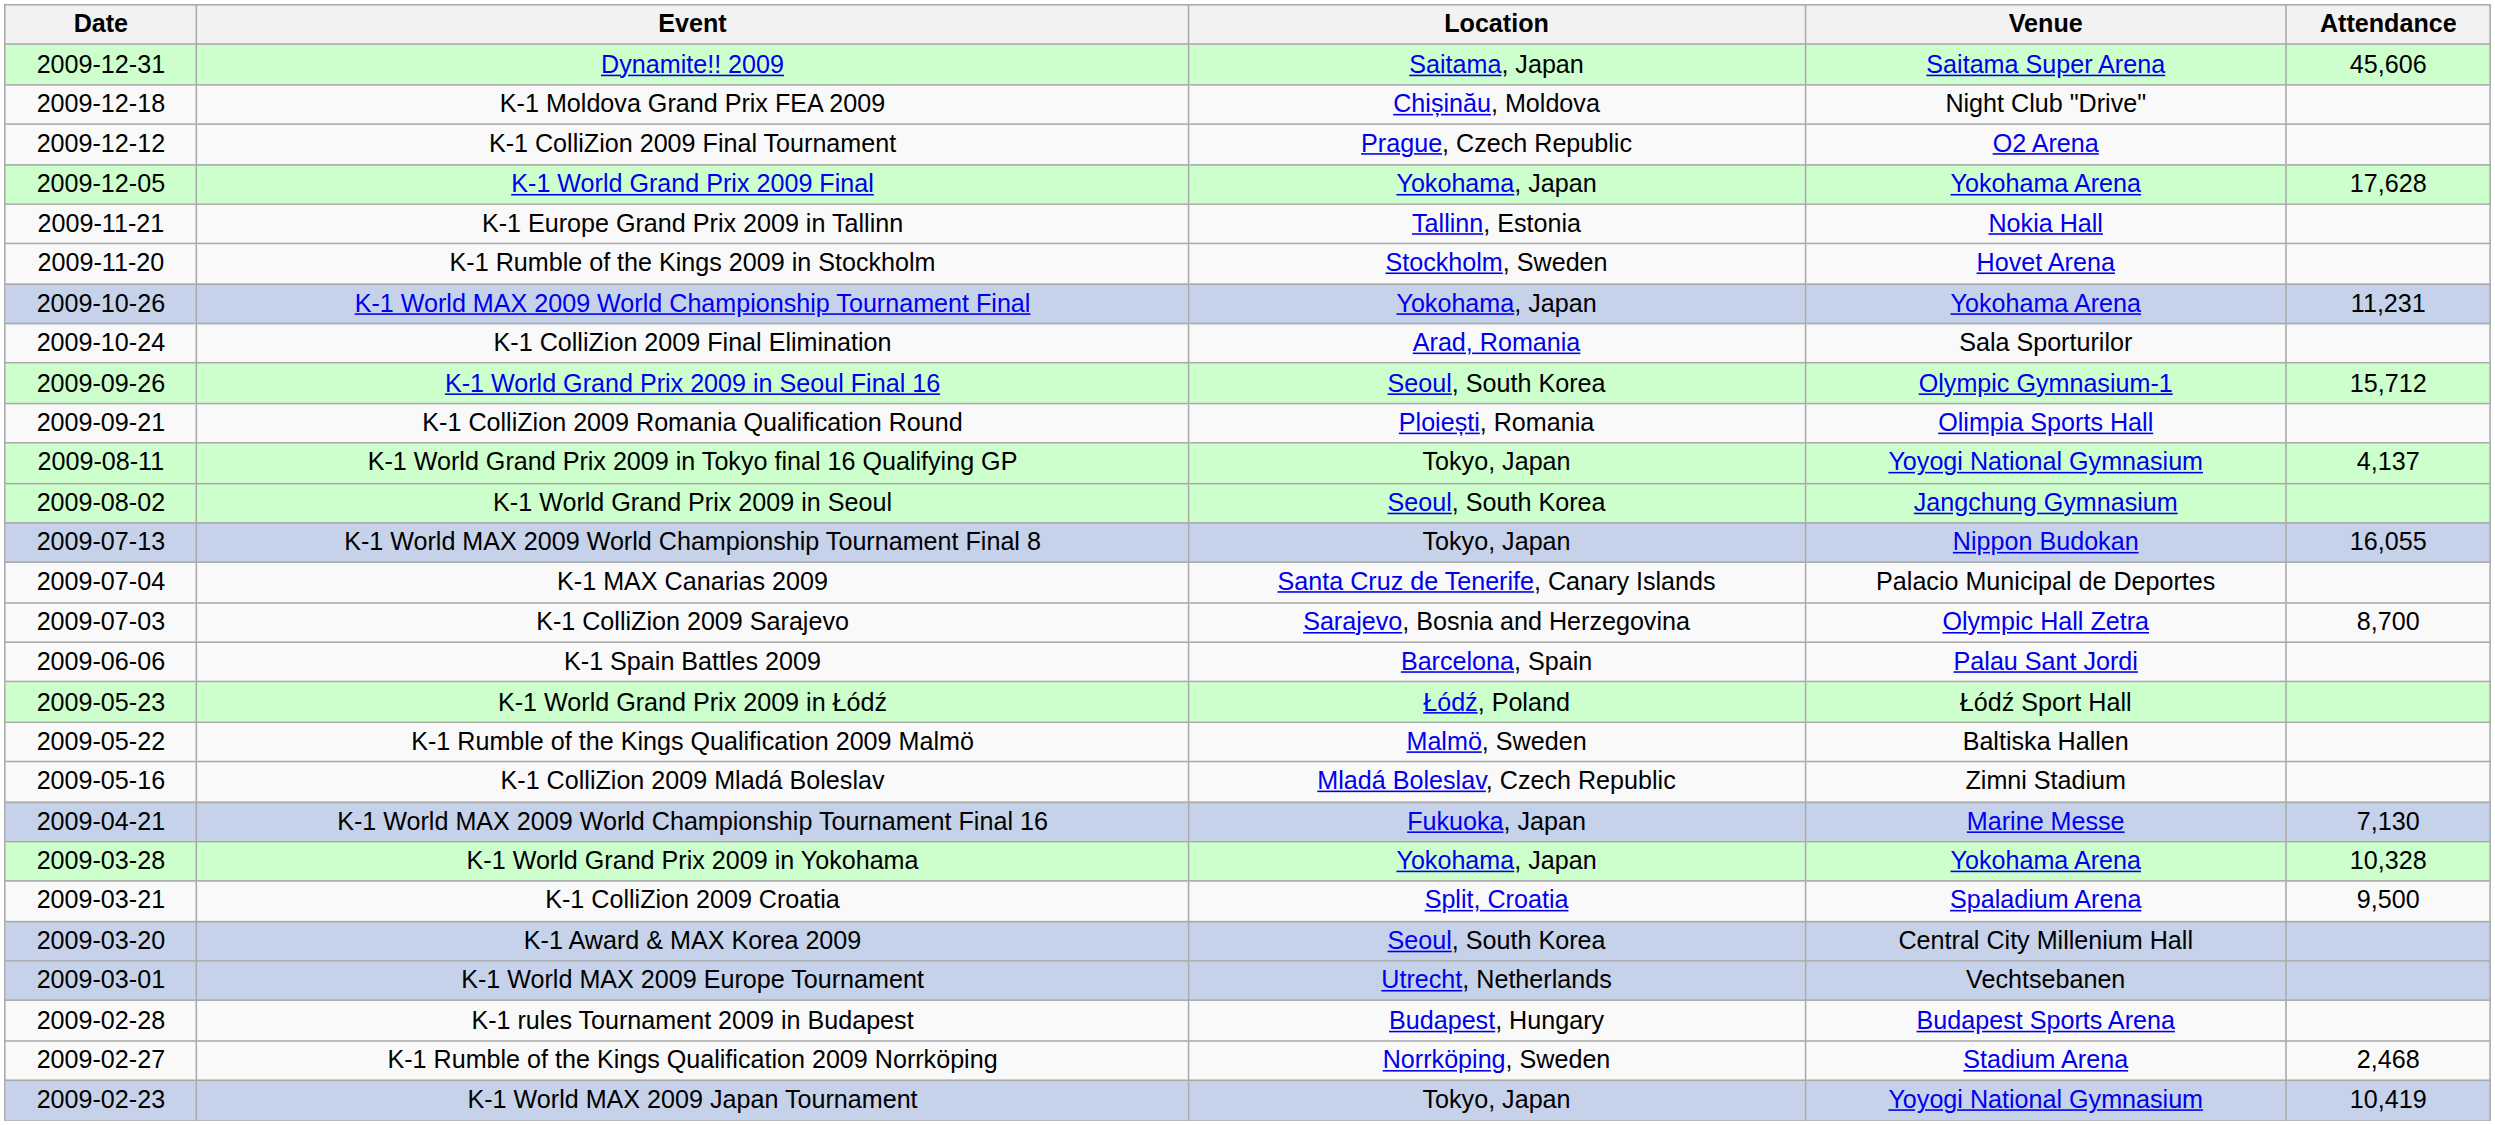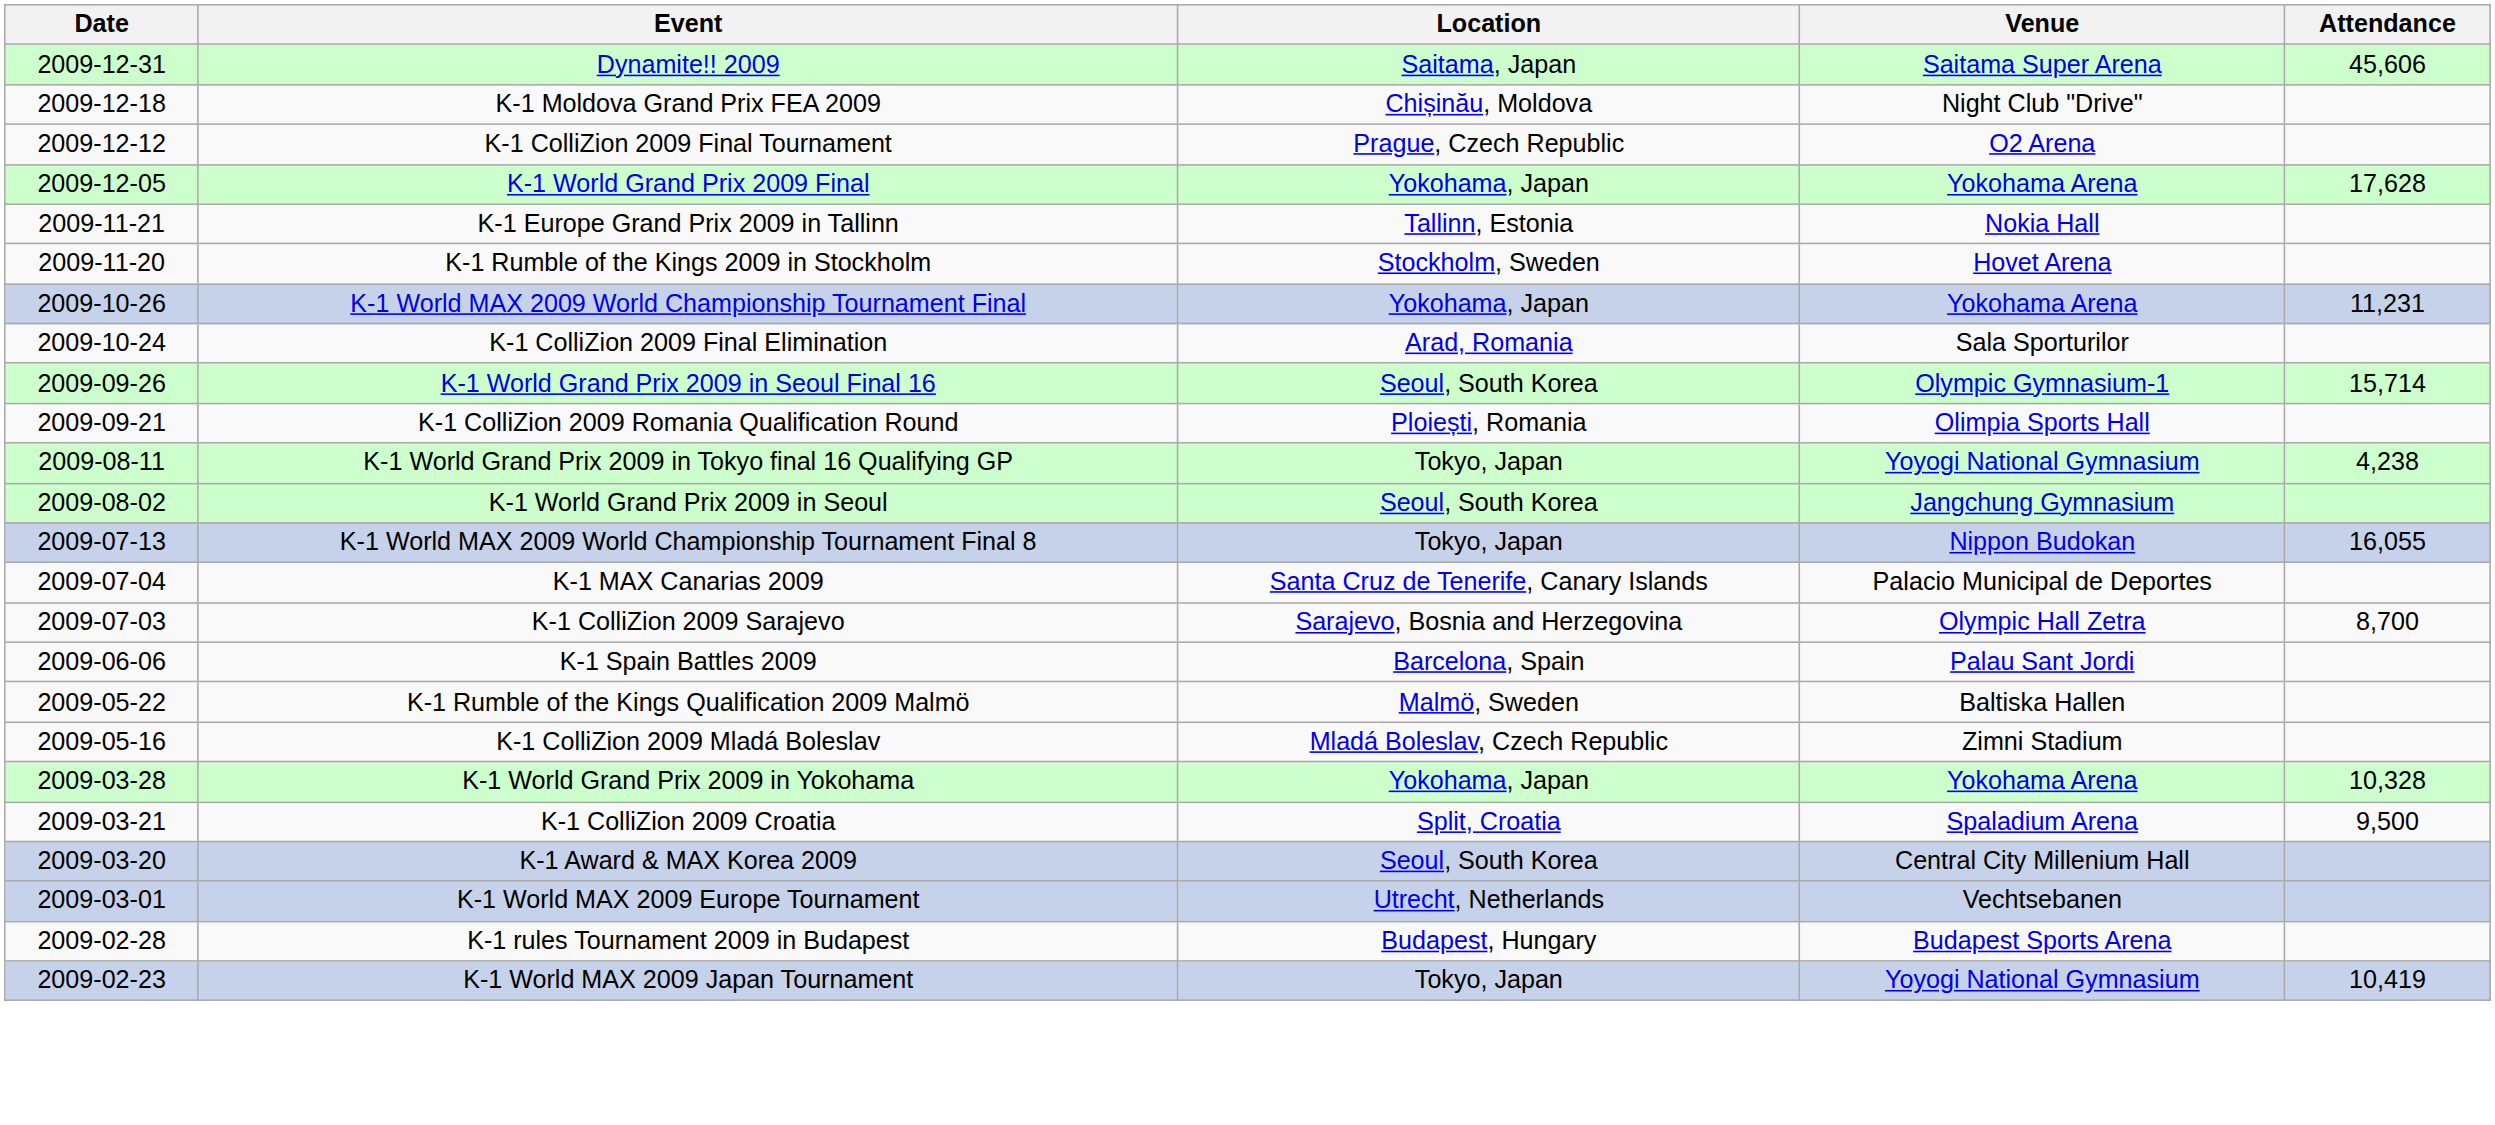 <table class="wikitable" style="width:100%; text-align:center">
 <tr>
 <th>Date</th>
 <th>Event</th>
 <th>Location</th>
 <th>Venue</th>
 <th>Attendance</th>
 </tr>
 <tr style="background:#CCFFCC">
 <td>2009-12-31</td>
 <td><a href='#'>Dynamite!! 2009</a></td>
 <td> <a href='#'>Saitama</a>, Japan</td>
 <td><a href='#'>Saitama Super Arena</a></td>
 <td>45,606</td>
 </tr>
 <tr>
 <td>2009-12-18</td>
 <td>K-1 Moldova Grand Prix FEA 2009</td>
 <td> <a href='#'>Chișinău</a>, Moldova</td>
 <td>Night Club "Drive"</td>
 <td></td>
 </tr>
 <tr>
 <td>2009-12-12</td>
 <td>K-1 ColliZion 2009 Final Tournament</td>
 <td> <a href='#'>Prague</a>, Czech Republic</td>
 <td><a href='#'>O2 Arena</a></td>
 <td></td>
 </tr>
 <tr style="background:#CCFFCC">
 <td>2009-12-05</td>
 <td><a href='#'>K-1 World Grand Prix 2009 Final</a></td>
 <td> <a href='#'>Yokohama</a>, Japan</td>
 <td><a href='#'>Yokohama Arena</a></td>
 <td>17,628</td>
 </tr>
 <tr>
 <td>2009-11-21</td>
 <td>K-1 Europe Grand Prix 2009 in Tallinn</td>
 <td> <a href='#'>Tallinn</a>, Estonia</td>
 <td><a href='#'>Nokia Hall</a></td>
 <td></td>
 </tr>
 <tr>
 <td>2009-11-20</td>
 <td>K-1 Rumble of the Kings 2009 in Stockholm</td>
 <td> <a href='#'>Stockholm</a>, Sweden</td>
 <td><a href='#'>Hovet Arena</a></td>
 <td></td>
 </tr>
 <tr style="background:#C5D2EA">
 <td>2009-10-26</td>
 <td><a href='#'>K-1 World MAX 2009 World Championship Tournament Final</a></td>
 <td> <a href='#'>Yokohama</a>, Japan</td>
 <td><a href='#'>Yokohama Arena</a></td>
 <td>11,231</td>
 </tr>
 <tr>
 <td>2009-10-24</td>
 <td>K-1 ColliZion 2009 Final Elimination</td>
 <td> <a href='#'>Arad, Romania</a></td>
 <td>Sala Sporturilor</td>
 <td></td>
 </tr>
 <tr style="background:#CCFFCC">
 <td>2009-09-26</td>
 <td><a href='#'>K-1 World Grand Prix 2009 in Seoul Final 16</a></td>
 <td> <a href='#'>Seoul</a>, South Korea</td>
 <td><a href='#'>Olympic Gymnasium-1</a></td>
-<td>15,712</td>
+<td>15,714</td>
 </tr>
 <tr>
 <td>2009-09-21</td>
 <td>K-1 ColliZion 2009 Romania Qualification Round</td>
 <td> <a href='#'>Ploiești</a>, Romania</td>
 <td><a href='#'>Olimpia Sports Hall</a></td>
 <td></td>
 </tr>
 <tr style="background:#CCFFCC">
 <td>2009-08-11</td>
 <td>K-1 World Grand Prix 2009 in Tokyo final 16 Qualifying GP</td>
 <td> Tokyo, Japan</td>
 <td><a href='#'>Yoyogi National Gymnasium</a></td>
-<td>4,137</td>
+<td>4,238</td>
 </tr>
 <tr style="background:#CCFFCC">
 <td>2009-08-02</td>
 <td>K-1 World Grand Prix 2009 in Seoul</td>
 <td> <a href='#'>Seoul</a>, South Korea</td>
 <td><a href='#'>Jangchung Gymnasium</a></td>
 <td></td>
 </tr>
 <tr style="background:#C5D2EA">
 <td>2009-07-13</td>
 <td>K-1 World MAX 2009 World Championship Tournament Final 8</td>
 <td> Tokyo, Japan</td>
 <td><a href='#'>Nippon Budokan</a></td>
 <td>16,055</td>
 </tr>
 <tr>
 <td>2009-07-04</td>
 <td>K-1 MAX Canarias 2009</td>
 <td> <a href='#'>Santa Cruz de Tenerife</a>, Canary Islands</td>
 <td>Palacio Municipal de Deportes</td>
 <td></td>
 </tr>
 <tr>
 <td>2009-07-03</td>
 <td>K-1 ColliZion 2009 Sarajevo</td>
 <td> <a href='#'>Sarajevo</a>, Bosnia and Herzegovina</td>
 <td><a href='#'>Olympic Hall Zetra</a></td>
 <td>8,700</td>
 </tr>
 <tr>
 <td>2009-06-06</td>
 <td>K-1 Spain Battles 2009</td>
 <td> <a href='#'>Barcelona</a>, Spain</td>
 <td><a href='#'>Palau Sant Jordi</a></td>
 <td></td>
 </tr>
-<tr style="background:#CCFFCC">
-<td>2009-05-23</td>
-<td>K-1 World Grand Prix 2009 in Łódź</td>
-<td> <a href='#'>Łódź</a>, Poland</td>
-<td>Łódź Sport Hall</td>
-<td></td>
-</tr>
 <tr>
 <td>2009-05-22</td>
 <td>K-1 Rumble of the Kings Qualification 2009 Malmö</td>
 <td> <a href='#'>Malmö</a>, Sweden</td>
 <td>Baltiska Hallen</td>
 <td></td>
 </tr>
 <tr>
 <td>2009-05-16</td>
 <td>K-1 ColliZion 2009 Mladá Boleslav</td>
 <td> <a href='#'>Mladá Boleslav</a>, Czech Republic</td>
 <td>Zimni Stadium</td>
 <td></td>
-</tr>
-<tr style="background:#C5D2EA">
-<td>2009-04-21</td>
-<td>K-1 World MAX 2009 World Championship Tournament Final 16</td>
-<td> <a href='#'>Fukuoka</a>, Japan</td>
-<td><a href='#'>Marine Messe</a></td>
-<td>7,130</td>
 </tr>
 <tr style="background:#CCFFCC">
 <td>2009-03-28</td>
 <td>K-1 World Grand Prix 2009 in Yokohama</td>
 <td> <a href='#'>Yokohama</a>, Japan</td>
 <td><a href='#'>Yokohama Arena</a></td>
 <td>10,328</td>
 </tr>
 <tr>
 <td>2009-03-21</td>
 <td>K-1 ColliZion 2009 Croatia</td>
 <td> <a href='#'>Split, Croatia</a></td>
 <td><a href='#'>Spaladium Arena</a></td>
 <td>9,500</td>
 </tr>
 <tr style="background:#C5D2EA">
 <td>2009-03-20</td>
 <td>K-1 Award & MAX Korea 2009</td>
 <td> <a href='#'>Seoul</a>, South Korea</td>
 <td>Central City Millenium Hall</td>
 <td></td>
 </tr>
 <tr style="background:#C5D2EA">
 <td>2009-03-01</td>
 <td>K-1 World MAX 2009 Europe Tournament</td>
 <td> <a href='#'>Utrecht</a>, Netherlands</td>
 <td>Vechtsebanen</td>
 <td></td>
 </tr>
 <tr>
 <td>2009-02-28</td>
 <td>K-1 rules Tournament 2009 in Budapest</td>
 <td> <a href='#'>Budapest</a>, Hungary</td>
 <td><a href='#'>Budapest Sports Arena</a></td>
 <td></td>
 </tr>
-<tr>
-<td>2009-02-27</td>
-<td>K-1 Rumble of the Kings Qualification 2009 Norrköping</td>
-<td> <a href='#'>Norrköping</a>, Sweden</td>
-<td><a href='#'>Stadium Arena</a></td>
-<td>2,468</td>
-</tr>
 <tr style="background:#C5D2EA">
 <td>2009-02-23</td>
 <td>K-1 World MAX 2009 Japan Tournament</td>
 <td> Tokyo, Japan</td>
 <td><a href='#'>Yoyogi National Gymnasium</a></td>
 <td>10,419</td>
 </tr>
 </table>
